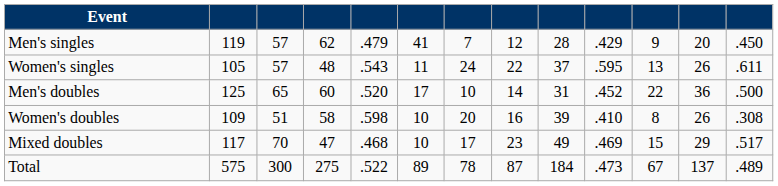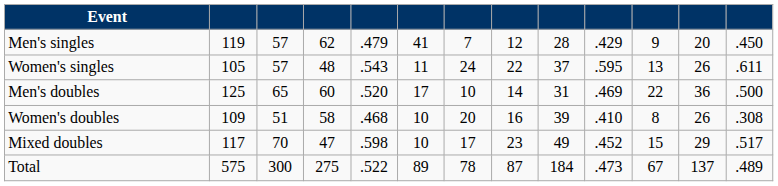 <table class="wikitable" style="text-align:center">
 <tr>
 <th style="background:#003366; color:white" width="200px">Event</th>
 <th style="background:#003366; color:white" width="40px"></th>
 <th style="background:#003366; color:white" width="40px"></th>
 <th style="background:#003366; color:white" width="40px"></th>
 <th style="background:#003366; color:white" width="40px"></th>
 <th style="background:#003366; color:white" width="40px"></th>
 <th style="background:#003366; color:white" width="40px"></th>
 <th style="background:#003366; color:white" width="40px"></th>
 <th style="background:#003366; color:white" width="40px"></th>
 <th style="background:#003366; color:white" width="40px"></th>
 <th style="background:#003366; color:white" width="40px"></th>
 <th style="background:#003366; color:white" width="40px"></th>
 <th style="background:#003366; color:white" width="40px"></th>
 </tr>
 <tr>
 <td style="text-align:left">Men's singles</td>
 <td>119</td>
 <td>57</td>
 <td>62</td>
 <td>.479</td>
 <td>41</td>
 <td>7</td>
 <td>12</td>
 <td>28</td>
 <td>.429</td>
 <td>9</td>
 <td>20</td>
 <td>.450</td>
 </tr>
 <tr>
 <td style="text-align:left">Women's singles</td>
 <td>105</td>
 <td>57</td>
 <td>48</td>
 <td>.543</td>
 <td>11</td>
 <td>24</td>
 <td>22</td>
 <td>37</td>
 <td>.595</td>
 <td>13</td>
 <td>26</td>
 <td>.611</td>
 </tr>
 <tr>
 <td style="text-align:left">Men's doubles</td>
 <td>125</td>
 <td>65</td>
 <td>60</td>
 <td>.520</td>
 <td>17</td>
 <td>10</td>
 <td>14</td>
 <td>31</td>
-<td>.452</td>
+<td>.469</td>
 <td>22</td>
 <td>36</td>
 <td>.500</td>
 </tr>
 <tr>
 <td style="text-align:left">Women's doubles</td>
 <td>109</td>
 <td>51</td>
 <td>58</td>
-<td>.598</td>
+<td>.468</td>
 <td>10</td>
 <td>20</td>
 <td>16</td>
 <td>39</td>
 <td>.410</td>
 <td>8</td>
 <td>26</td>
 <td>.308</td>
 </tr>
 <tr>
 <td style="text-align:left">Mixed doubles</td>
 <td>117</td>
 <td>70</td>
 <td>47</td>
-<td>.468</td>
+<td>.598</td>
 <td>10</td>
 <td>17</td>
 <td>23</td>
 <td>49</td>
-<td>.469</td>
+<td>.452</td>
 <td>15</td>
 <td>29</td>
 <td>.517</td>
 </tr>
 <tr>
 <td style="text-align:left">Total</td>
 <td>575</td>
 <td>300</td>
 <td>275</td>
 <td>.522</td>
 <td>89</td>
 <td>78</td>
 <td>87</td>
 <td>184</td>
 <td>.473</td>
 <td>67</td>
 <td>137</td>
 <td>.489</td>
 </tr>
 </table>
